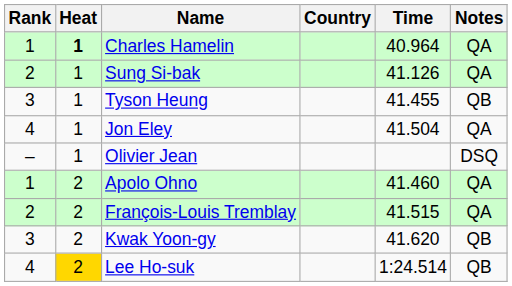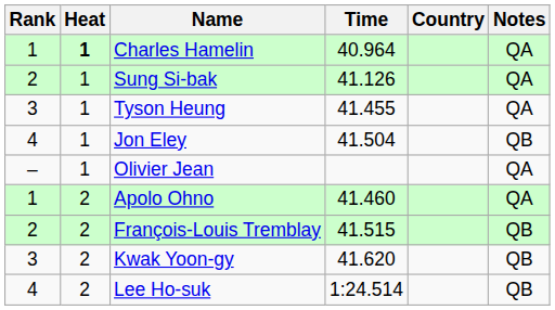 <table class="wikitable sortable" style="text-align:center">
 <tr>
 <th>Rank</th>
 <th>Heat</th>
 <th>Name</th>
+<th>Time</th>
 <th>Country</th>
-<th>Time</th>
 <th>Notes</th>
 </tr>
 <tr bgcolor=ccffcc>
 <td>1</td>
 <td><strong>1</strong></td>
 <td align=left><a href='#'>Charles Hamelin</a></td>
+<td>40.964</td>
 <td align=left></td>
-<td>40.964</td>
 <td>QA</td>
 </tr>
 <tr bgcolor=ccffcc>
 <td>2</td>
 <td>1</td>
 <td align=left><a href='#'>Sung Si-bak</a></td>
+<td>41.126</td>
 <td align=left></td>
-<td>41.126</td>
 <td>QA</td>
 </tr>
 <tr>
 <td>3</td>
 <td>1</td>
 <td align=left><a href='#'>Tyson Heung</a></td>
+<td>41.455</td>
 <td align=left></td>
-<td>41.455</td>
-<td>QB</td>
+<td>QA</td>
 </tr>
 <tr>
 <td>4</td>
 <td>1</td>
 <td align=left><a href='#'>Jon Eley</a></td>
+<td>41.504</td>
 <td align=left></td>
-<td>41.504</td>
-<td>QA</td>
+<td>QB</td>
 </tr>
 <tr>
 <td>–</td>
 <td>1</td>
 <td align=left><a href='#'>Olivier Jean</a></td>
+<td></td>
 <td align=left></td>
-<td></td>
-<td>DSQ</td>
+<td>QA</td>
 </tr>
 <tr bgcolor=ccffcc>
 <td>1</td>
 <td>2</td>
 <td align=left><a href='#'>Apolo Ohno</a></td>
+<td>41.460</td>
 <td align=left></td>
-<td>41.460</td>
 <td>QA</td>
 </tr>
 <tr bgcolor=ccffcc>
 <td>2</td>
 <td>2</td>
 <td align=left><a href='#'>François-Louis Tremblay</a></td>
+<td>41.515</td>
 <td align=left></td>
-<td>41.515</td>
-<td>QA</td>
+<td>QB</td>
 </tr>
 <tr>
 <td>3</td>
 <td>2</td>
 <td align=left><a href='#'>Kwak Yoon-gy</a></td>
+<td>41.620</td>
 <td align=left></td>
-<td>41.620</td>
 <td>QB</td>
 </tr>
 <tr>
 <td>4</td>
-<td style="background: gold;">2</td>
+<td>2</td>
 <td align=left><a href='#'>Lee Ho-suk</a></td>
+<td>1:24.514</td>
 <td align=left></td>
-<td>1:24.514</td>
 <td>QB</td>
 </tr>
 </table>
